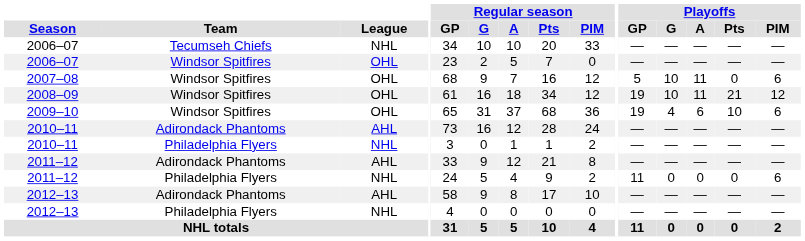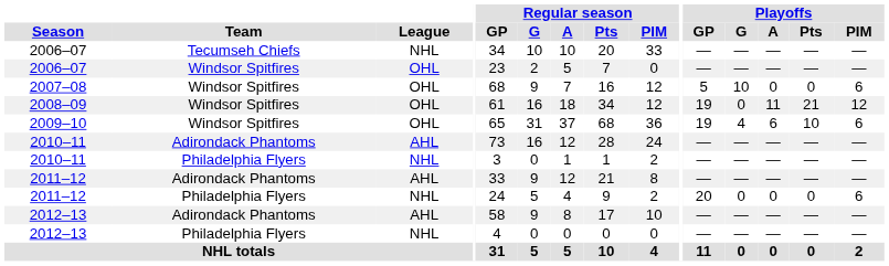 <table border="0" cellpadding="1" cellspacing="0" style="text-align:center; width:60em">
 <tr bgcolor="#e0e0e0">
 <th colspan="3" bgcolor="#ffffff"></th>
 <th rowspan="99" bgcolor="#ffffff"></th>
 <th colspan="5"><a href='#'>Regular season</a></th>
 <th rowspan="99" bgcolor="#ffffff"></th>
 <th colspan="5"><a href='#'>Playoffs</a></th>
 </tr>
 <tr bgcolor="#e0e0e0">
 <th><a href='#'>Season</a></th>
 <th>Team</th>
 <th>League</th>
 <th>GP</th>
 <th><a href='#'>G</a></th>
 <th><a href='#'>A</a></th>
 <th><a href='#'>Pts</a></th>
 <th><a href='#'>PIM</a></th>
 <th>GP</th>
 <th>G</th>
 <th>A</th>
 <th>Pts</th>
 <th>PIM</th>
 </tr>
 <tr ALIGN="center">
 <td>2006–07</td>
 <td><a href='#'>Tecumseh Chiefs</a></td>
 <td>NHL</td>
 <td>34</td>
 <td>10</td>
 <td>10</td>
 <td>20</td>
 <td>33</td>
 <td>—</td>
 <td>—</td>
 <td>—</td>
 <td>—</td>
 <td>—</td>
 </tr>
 <tr ALIGN="center" bgcolor="#f0f0f0">
 <td><a href='#'>2006–07</a></td>
 <td><a href='#'>Windsor Spitfires</a></td>
 <td><a href='#'>OHL</a></td>
 <td>23</td>
 <td>2</td>
 <td>5</td>
 <td>7</td>
 <td>0</td>
 <td>—</td>
 <td>—</td>
 <td>—</td>
 <td>—</td>
 <td>—</td>
 </tr>
 <tr ALIGN="center">
 <td><a href='#'>2007–08</a></td>
 <td>Windsor Spitfires</td>
 <td>OHL</td>
 <td>68</td>
 <td>9</td>
 <td>7</td>
 <td>16</td>
 <td>12</td>
 <td>5</td>
 <td>10</td>
-<td>11</td>
+<td>0</td>
 <td>0</td>
 <td>6</td>
 </tr>
 <tr ALIGN="center" bgcolor="#f0f0f0">
 <td><a href='#'>2008–09</a></td>
 <td>Windsor Spitfires</td>
 <td>OHL</td>
 <td>61</td>
 <td>16</td>
 <td>18</td>
 <td>34</td>
 <td>12</td>
 <td>19</td>
-<td>10</td>
+<td>0</td>
 <td>11</td>
 <td>21</td>
 <td>12</td>
 </tr>
 <tr ALIGN="center">
 <td><a href='#'>2009–10</a></td>
 <td>Windsor Spitfires</td>
 <td>OHL</td>
 <td>65</td>
 <td>31</td>
 <td>37</td>
 <td>68</td>
 <td>36</td>
 <td>19</td>
 <td>4</td>
 <td>6</td>
 <td>10</td>
 <td>6</td>
 </tr>
 <tr ALIGN="center" bgcolor="#f0f0f0">
 <td><a href='#'>2010–11</a></td>
 <td><a href='#'>Adirondack Phantoms</a></td>
 <td><a href='#'>AHL</a></td>
 <td>73</td>
 <td>16</td>
 <td>12</td>
 <td>28</td>
 <td>24</td>
 <td>—</td>
 <td>—</td>
 <td>—</td>
 <td>—</td>
 <td>—</td>
 </tr>
 <tr ALIGN="center">
 <td><a href='#'>2010–11</a></td>
 <td><a href='#'>Philadelphia Flyers</a></td>
 <td><a href='#'>NHL</a></td>
 <td>3</td>
 <td>0</td>
 <td>1</td>
 <td>1</td>
 <td>2</td>
 <td>—</td>
 <td>—</td>
 <td>—</td>
 <td>—</td>
 <td>—</td>
 </tr>
 <tr ALIGN="center" bgcolor="#f0f0f0">
 <td><a href='#'>2011–12</a></td>
 <td>Adirondack Phantoms</td>
 <td>AHL</td>
 <td>33</td>
 <td>9</td>
 <td>12</td>
 <td>21</td>
 <td>8</td>
 <td>—</td>
 <td>—</td>
 <td>—</td>
 <td>—</td>
 <td>—</td>
 </tr>
 <tr ALIGN="center">
 <td><a href='#'>2011–12</a></td>
 <td>Philadelphia Flyers</td>
 <td>NHL</td>
 <td>24</td>
 <td>5</td>
 <td>4</td>
 <td>9</td>
 <td>2</td>
-<td>11</td>
+<td>20</td>
 <td>0</td>
 <td>0</td>
 <td>0</td>
 <td>6</td>
 </tr>
 <tr ALIGN="center" bgcolor="#f0f0f0">
 <td><a href='#'>2012–13</a></td>
 <td>Adirondack Phantoms</td>
 <td>AHL</td>
 <td>58</td>
 <td>9</td>
 <td>8</td>
 <td>17</td>
 <td>10</td>
 <td>—</td>
 <td>—</td>
 <td>—</td>
 <td>—</td>
 <td>—</td>
 </tr>
 <tr ALIGN="center">
 <td><a href='#'>2012–13</a></td>
 <td>Philadelphia Flyers</td>
 <td>NHL</td>
 <td>4</td>
 <td>0</td>
 <td>0</td>
 <td>0</td>
 <td>0</td>
 <td>—</td>
 <td>—</td>
 <td>—</td>
 <td>—</td>
 <td>—<br></td>
 </tr>
 <tr ALIGN="center" bgcolor="#e0e0e0">
 <th colspan="3">NHL totals</th>
 <th>31</th>
 <th>5</th>
 <th>5</th>
 <th>10</th>
 <th>4</th>
 <th>11</th>
 <th>0</th>
 <th>0</th>
 <th>0</th>
 <th>2</th>
 </tr>
 </table>
